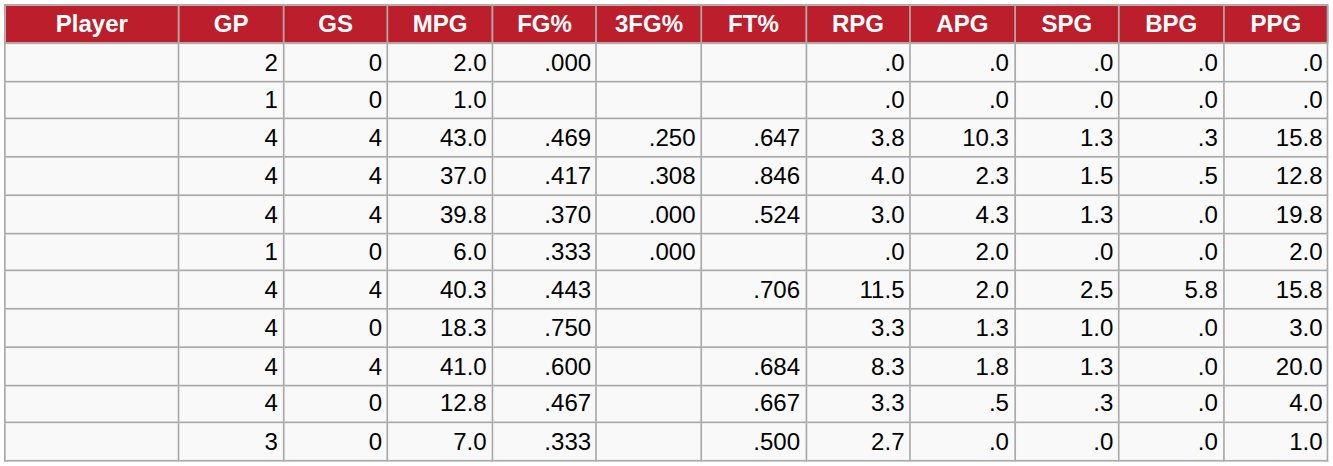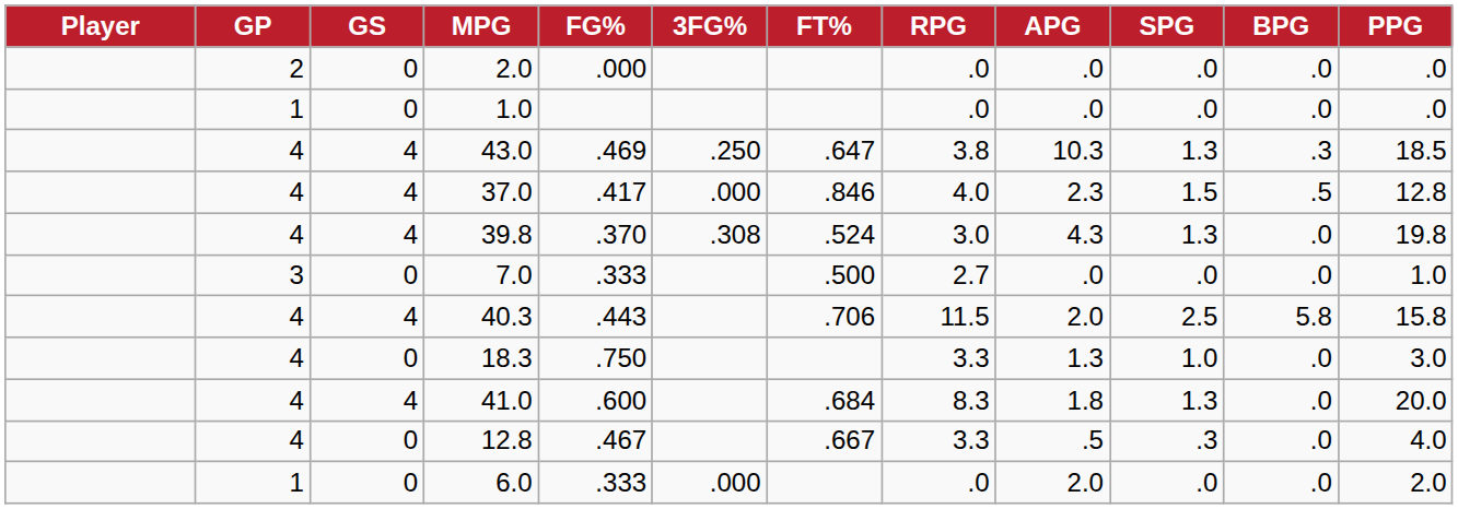 <table class="wikitable sortable" style="text-align:right; font-size: 90%">
 <tr>
 <th style="background:#BC1E2C; color:#FFFFFF" width="10%">Player</th>
 <th style="background:#BC1E2C; color:#FFFFFF" width="6%">GP</th>
 <th style="background:#BC1E2C; color:#FFFFFF" width="6%">GS</th>
 <th style="background:#BC1E2C; color:#FFFFFF" width="6%">MPG</th>
 <th style="background:#BC1E2C; color:#FFFFFF" width="6%">FG%</th>
 <th style="background:#BC1E2C; color:#FFFFFF" width="6%">3FG%</th>
 <th style="background:#BC1E2C; color:#FFFFFF" width="6%">FT%</th>
 <th style="background:#BC1E2C; color:#FFFFFF" width="6%">RPG</th>
 <th style="background:#BC1E2C; color:#FFFFFF" width="6%">APG</th>
 <th style="background:#BC1E2C; color:#FFFFFF" width="6%">SPG</th>
 <th style="background:#BC1E2C; color:#FFFFFF" width="6%">BPG</th>
 <th style="background:#BC1E2C; color:#FFFFFF" width="6%">PPG</th>
 </tr>
 <tr>
 <td style="text-align:left;"></td>
 <td>2</td>
 <td>0</td>
 <td>2.0</td>
 <td>.000</td>
 <td></td>
 <td></td>
 <td>.0</td>
 <td>.0</td>
 <td>.0</td>
 <td>.0</td>
 <td>.0</td>
 </tr>
 <tr>
 <td style="text-align:left;"></td>
 <td>1</td>
 <td>0</td>
 <td>1.0</td>
 <td></td>
 <td></td>
 <td></td>
 <td>.0</td>
 <td>.0</td>
 <td>.0</td>
 <td>.0</td>
 <td>.0</td>
 </tr>
 <tr>
 <td style="text-align:left;"></td>
 <td>4</td>
 <td>4</td>
 <td>43.0</td>
 <td>.469</td>
 <td>.250</td>
 <td>.647</td>
 <td>3.8</td>
 <td>10.3</td>
 <td>1.3</td>
 <td>.3</td>
-<td>15.8</td>
+<td>18.5</td>
 </tr>
 <tr>
 <td style="text-align:left;"></td>
 <td>4</td>
 <td>4</td>
 <td>37.0</td>
 <td>.417</td>
-<td>.308</td>
+<td>.000</td>
 <td>.846</td>
 <td>4.0</td>
 <td>2.3</td>
 <td>1.5</td>
 <td>.5</td>
 <td>12.8</td>
 </tr>
 <tr>
 <td style="text-align:left;"></td>
 <td>4</td>
 <td>4</td>
 <td>39.8</td>
 <td>.370</td>
-<td>.000</td>
+<td>.308</td>
 <td>.524</td>
 <td>3.0</td>
 <td>4.3</td>
 <td>1.3</td>
 <td>.0</td>
 <td>19.8</td>
 </tr>
 <tr>
 <td style="text-align:left;"></td>
-<td>1</td>
+<td>3</td>
 <td>0</td>
-<td>6.0</td>
+<td>7.0</td>
 <td>.333</td>
-<td>.000</td>
 <td></td>
-<td>.0</td>
-<td>2.0</td>
+<td>.500</td>
+<td>2.7</td>
 <td>.0</td>
 <td>.0</td>
-<td>2.0</td>
+<td>.0</td>
+<td>1.0</td>
 </tr>
 <tr>
 <td style="text-align:left;"></td>
 <td>4</td>
 <td>4</td>
 <td>40.3</td>
 <td>.443</td>
 <td></td>
 <td>.706</td>
 <td>11.5</td>
 <td>2.0</td>
 <td>2.5</td>
 <td>5.8</td>
 <td>15.8</td>
 </tr>
 <tr>
 <td style="text-align:left;"></td>
 <td>4</td>
 <td>0</td>
 <td>18.3</td>
 <td>.750</td>
 <td></td>
 <td></td>
 <td>3.3</td>
 <td>1.3</td>
 <td>1.0</td>
 <td>.0</td>
 <td>3.0</td>
 </tr>
 <tr>
 <td style="text-align:left;"></td>
 <td>4</td>
 <td>4</td>
 <td>41.0</td>
 <td>.600</td>
 <td></td>
 <td>.684</td>
 <td>8.3</td>
 <td>1.8</td>
 <td>1.3</td>
 <td>.0</td>
 <td>20.0</td>
 </tr>
 <tr>
 <td style="text-align:left;"></td>
 <td>4</td>
 <td>0</td>
 <td>12.8</td>
 <td>.467</td>
 <td></td>
 <td>.667</td>
 <td>3.3</td>
 <td>.5</td>
 <td>.3</td>
 <td>.0</td>
 <td>4.0</td>
 </tr>
 <tr>
 <td style="text-align:left;"></td>
-<td>3</td>
+<td>1</td>
 <td>0</td>
-<td>7.0</td>
+<td>6.0</td>
 <td>.333</td>
+<td>.000</td>
 <td></td>
-<td>.500</td>
-<td>2.7</td>
+<td>.0</td>
+<td>2.0</td>
 <td>.0</td>
 <td>.0</td>
-<td>.0</td>
-<td>1.0</td>
+<td>2.0</td>
 </tr>
 </table>
